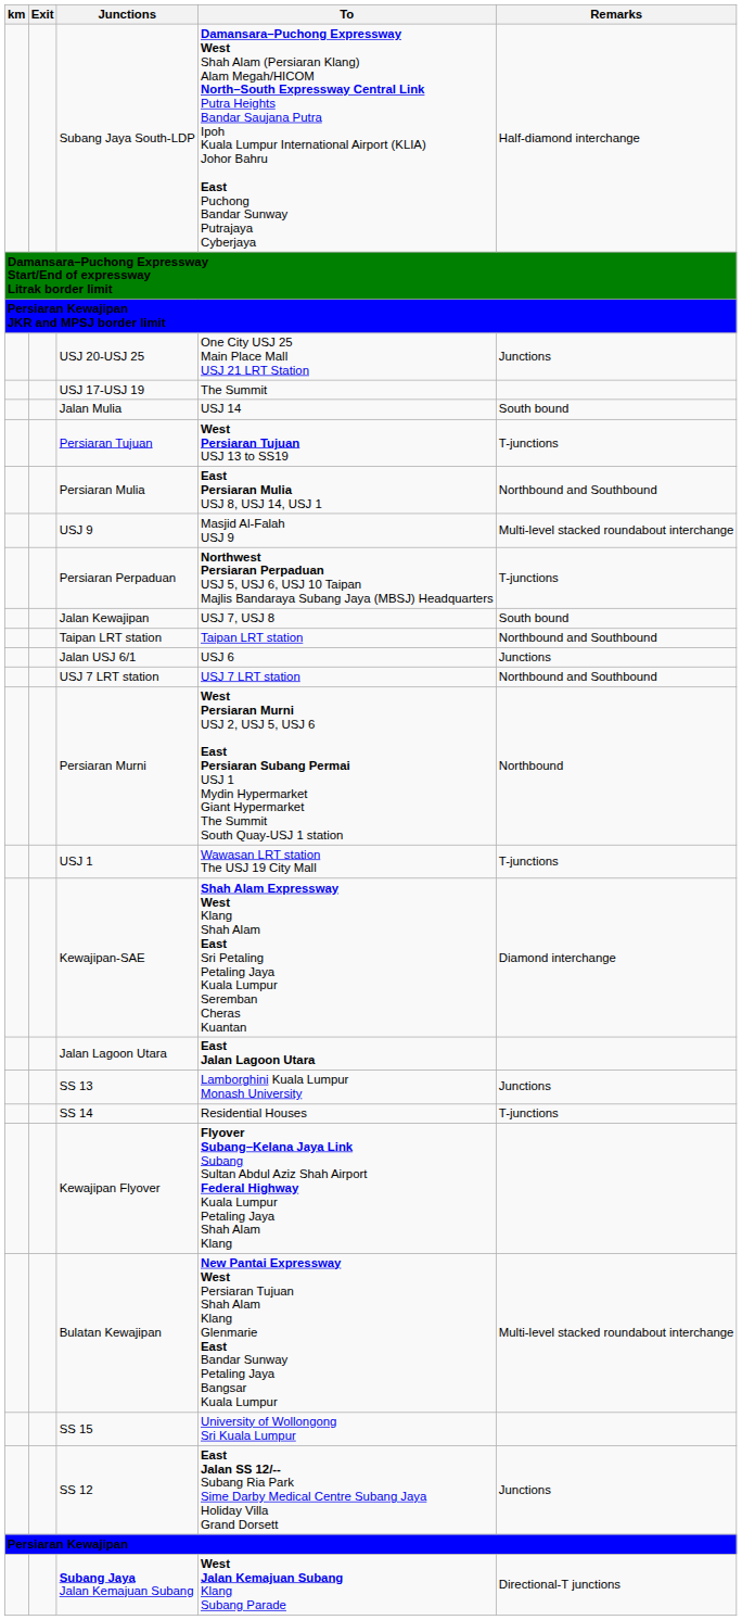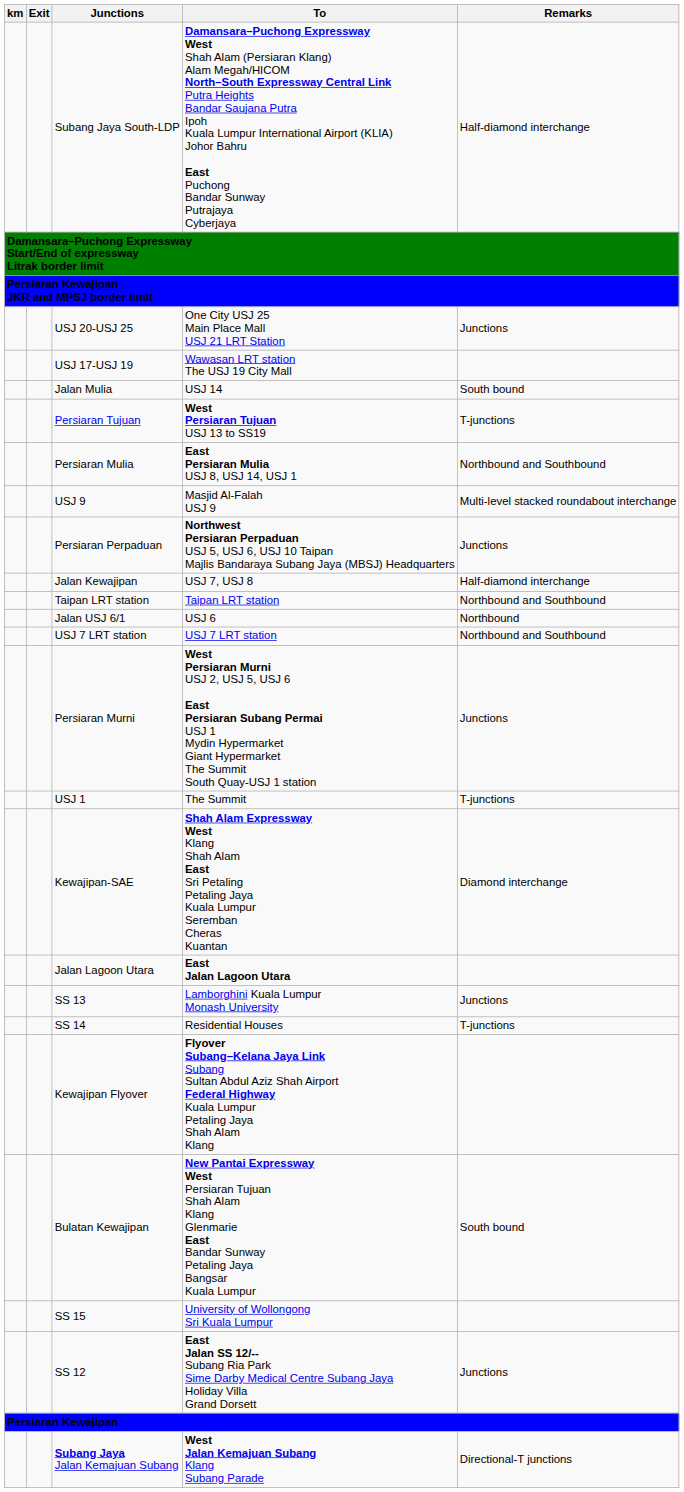 <table class="wikitable">
 <tr>
 <th>km</th>
 <th>Exit</th>
 <th>Junctions</th>
 <th>To</th>
 <th>Remarks</th>
 </tr>
 <tr>
 <td></td>
 <td></td>
 <td>Subang Jaya South-LDP</td>
 <td> <strong><a href='#'>Damansara–Puchong Expressway</a></strong><br><strong>West</strong><br> Shah Alam (Persiaran Klang)<br> Alam Megah/HICOM<br> <strong><a href='#'>North–South Expressway Central Link</a></strong><br><a href='#'>Putra Heights</a><br><a href='#'>Bandar Saujana Putra</a><br>Ipoh<br>Kuala Lumpur International Airport (KLIA) <br>Johor Bahru<br><br><strong>East</strong><br>Puchong<br>Bandar Sunway<br>Putrajaya<br>Cyberjaya</td>
 <td>Half-diamond interchange</td>
 </tr>
 <tr>
 <td style="width:600px" colspan="6" style="text-align:center" bgcolor="green"><strong><span> Damansara–Puchong Expressway<br>Start/End of expressway<br>Litrak border limit</span></strong></td>
 </tr>
 <tr>
 <td style="width:600px" colspan="6" style="text-align:center" bgcolor="blue"><strong><span>Persiaran Kewajipan<br>JKR and MPSJ border limit</span></strong></td>
 </tr>
 <tr>
 <td></td>
 <td></td>
 <td>USJ 20-USJ 25</td>
 <td>One City USJ 25<br>Main Place Mall<br><a href='#'>USJ 21 LRT Station</a> </td>
 <td>Junctions</td>
 </tr>
 <tr>
 <td></td>
 <td></td>
 <td>USJ 17-USJ 19</td>
-<td>The Summit</td>
+<td><a href='#'>Wawasan LRT station</a> <br>The USJ 19 City Mall</td>
 <td></td>
 </tr>
 <tr>
 <td></td>
 <td></td>
 <td>Jalan Mulia</td>
 <td>USJ 14</td>
 <td>South bound</td>
 </tr>
 <tr>
 <td></td>
 <td></td>
 <td><a href='#'>Persiaran Tujuan</a></td>
 <td><strong>West</strong><br><strong><a href='#'>Persiaran Tujuan</a></strong><br>USJ 13 to SS19</td>
 <td>T-junctions</td>
 </tr>
 <tr>
 <td></td>
 <td></td>
 <td>Persiaran Mulia</td>
 <td><strong>East</strong><br><strong>Persiaran Mulia</strong><br>USJ 8, USJ 14, USJ 1</td>
 <td>Northbound and Southbound</td>
 </tr>
 <tr>
 <td></td>
 <td></td>
 <td>USJ 9</td>
 <td>Masjid Al-Falah<br>USJ 9</td>
 <td>Multi-level stacked roundabout interchange</td>
 </tr>
 <tr>
 <td></td>
 <td></td>
 <td>Persiaran Perpaduan</td>
 <td><strong>Northwest</strong><br><strong>Persiaran Perpaduan</strong><br>USJ 5, USJ 6, USJ 10 Taipan<br>Majlis Bandaraya Subang Jaya (MBSJ) Headquarters</td>
-<td>T-junctions</td>
+<td>Junctions</td>
 </tr>
 <tr>
 <td></td>
 <td></td>
 <td>Jalan Kewajipan</td>
 <td>USJ 7, USJ 8</td>
-<td>South bound</td>
+<td>Half-diamond interchange</td>
 </tr>
 <tr>
 <td></td>
 <td></td>
 <td>Taipan LRT station</td>
 <td><a href='#'>Taipan LRT station</a> </td>
 <td>Northbound and Southbound</td>
 </tr>
 <tr>
 <td></td>
 <td></td>
 <td>Jalan USJ 6/1</td>
 <td>USJ 6</td>
-<td>Junctions</td>
+<td>Northbound</td>
 </tr>
 <tr>
 <td></td>
 <td></td>
 <td>USJ 7 LRT station</td>
 <td><a href='#'>USJ 7 LRT station</a>  </td>
 <td>Northbound and Southbound</td>
 </tr>
 <tr>
 <td></td>
 <td></td>
 <td>Persiaran Murni</td>
 <td><strong>West</strong><br><strong>Persiaran Murni</strong><br>USJ 2, USJ 5, USJ 6<br><br><strong>East</strong><br><strong>Persiaran Subang Permai</strong><br>USJ 1<br>Mydin Hypermarket<br>Giant Hypermarket<br>The Summit<br> South Quay-USJ 1 station </td>
-<td>Northbound</td>
+<td>Junctions</td>
 </tr>
 <tr>
 <td></td>
 <td></td>
 <td>USJ 1</td>
-<td><a href='#'>Wawasan LRT station</a> <br>The USJ 19 City Mall</td>
+<td>The Summit</td>
 <td>T-junctions</td>
 </tr>
 <tr>
 <td></td>
 <td></td>
 <td>Kewajipan-SAE</td>
 <td> <strong><a href='#'>Shah Alam Expressway</a></strong><br><strong>West</strong><br>Klang<br>Shah Alam<br><strong>East</strong><br>Sri Petaling<br>Petaling Jaya<br>Kuala Lumpur<br>Seremban<br>Cheras<br>Kuantan</td>
 <td>Diamond interchange</td>
 </tr>
 <tr>
 <td></td>
 <td></td>
 <td>Jalan Lagoon Utara</td>
 <td><strong>East</strong><br><strong>Jalan Lagoon Utara</strong></td>
 <td></td>
 </tr>
 <tr>
 <td></td>
 <td></td>
 <td>SS 13</td>
 <td><a href='#'>Lamborghini</a> Kuala Lumpur<br><a href='#'>Monash University</a></td>
 <td>Junctions</td>
 </tr>
 <tr>
 <td></td>
 <td></td>
 <td>SS 14</td>
 <td>Residential Houses</td>
 <td>T-junctions</td>
 </tr>
 <tr>
 <td></td>
 <td></td>
 <td>Kewajipan Flyover</td>
 <td><strong>Flyover</strong><br> <strong><a href='#'>Subang–Kelana Jaya Link</a></strong><br><a href='#'>Subang</a><br>Sultan Abdul Aziz Shah Airport <br> <strong><a href='#'>Federal Highway</a></strong><br>Kuala Lumpur<br>Petaling Jaya<br>Shah Alam<br>Klang</td>
 <td></td>
 </tr>
 <tr>
 <td></td>
 <td></td>
 <td>Bulatan Kewajipan</td>
 <td> <strong><a href='#'>New Pantai Expressway</a></strong><br><strong>West</strong><br>Persiaran Tujuan<br>Shah Alam<br>Klang<br>Glenmarie<br><strong>East</strong><br>Bandar Sunway<br>Petaling Jaya<br>Bangsar<br>Kuala Lumpur</td>
-<td>Multi-level stacked roundabout interchange</td>
+<td>South bound</td>
 </tr>
 <tr>
 <td></td>
 <td></td>
 <td>SS 15</td>
 <td><a href='#'>University of Wollongong</a><br><a href='#'>Sri Kuala Lumpur</a></td>
 <td></td>
 </tr>
 <tr>
 <td></td>
 <td></td>
 <td>SS 12</td>
 <td><strong>East</strong><br><strong>Jalan SS 12/--</strong><br>Subang Ria Park<br><a href='#'>Sime Darby Medical Centre Subang Jaya</a> <br>Holiday Villa<br>Grand Dorsett</td>
 <td>Junctions</td>
 </tr>
 <tr>
 <td style="width:600px" colspan="6" style="text-align:center" bgcolor="blue"><strong><span>Persiaran Kewajipan</span></strong></td>
 </tr>
 <tr>
 <td></td>
 <td></td>
 <td><strong><a href='#'>Subang Jaya</a></strong><br><a href='#'>Jalan Kemajuan Subang</a></td>
 <td><strong>West</strong><br><strong><a href='#'>Jalan Kemajuan Subang</a></strong><br> <a href='#'>Klang</a><br><a href='#'>Subang Parade</a></td>
 <td>Directional-T junctions</td>
 </tr>
 </table>
